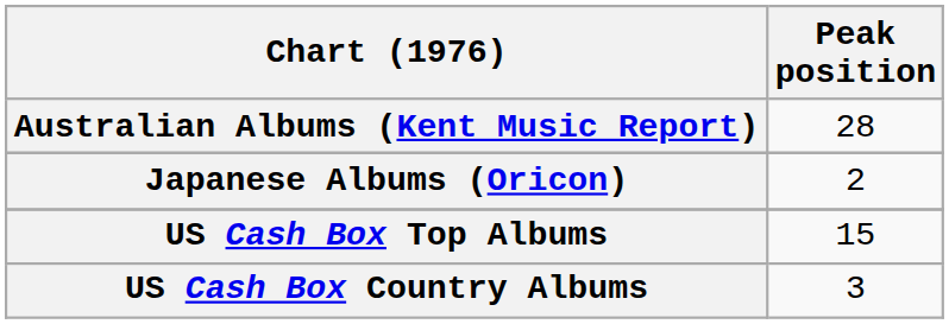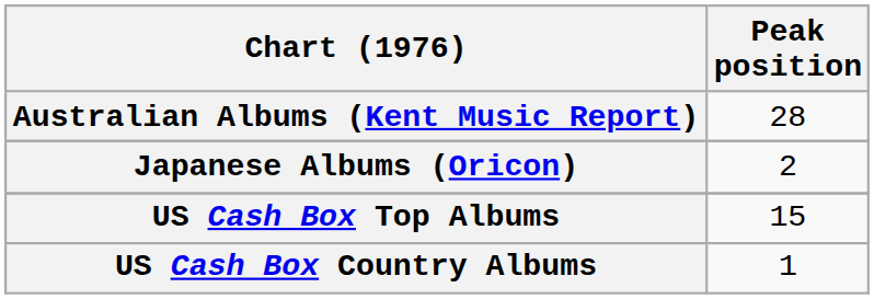 <table class="wikitable sortable plainrowheaders" style="text-align:center;">
 <tr>
 <th>Chart (1976)</th>
 <th>Peak<br>position</th>
 </tr>
 <tr>
 <th scope="row">Australian Albums (<a href='#'>Kent Music Report</a>)</th>
 <td>28</td>
 </tr>
 <tr>
 </tr>
 <tr>
 <th scope="row">Japanese Albums (<a href='#'>Oricon</a>)</th>
 <td>2</td>
 </tr>
 <tr>
 </tr>
 <tr>
 </tr>
 <tr>
 </tr>
 <tr>
 </tr>
 <tr>
 <th scope="row">US <em><a href='#'>Cash Box</a></em> Top Albums</th>
 <td align="center">15</td>
 </tr>
 <tr>
 <th scope="row">US <em><a href='#'>Cash Box</a></em> Country Albums</th>
-<td align="center">3</td>
+<td align="center">1</td>
 </tr>
 </table>
